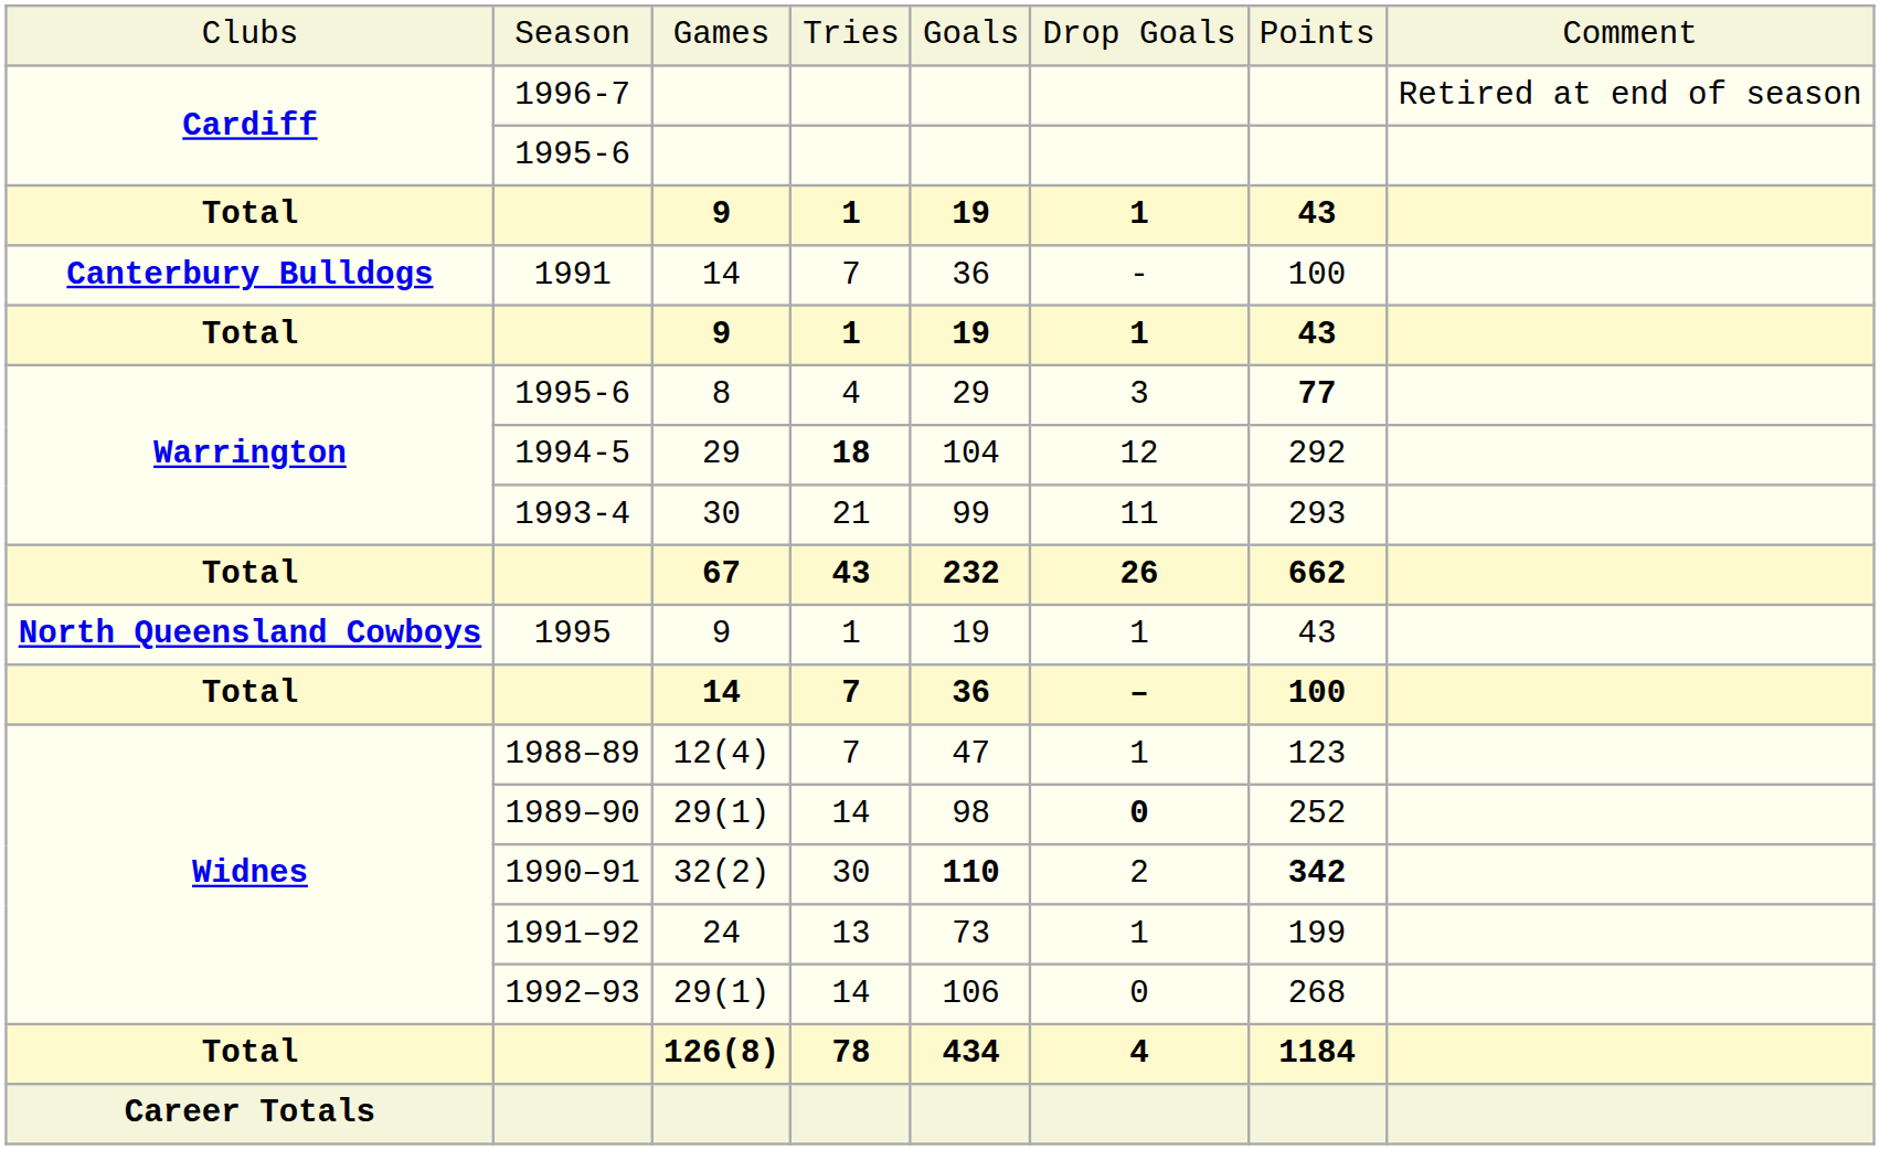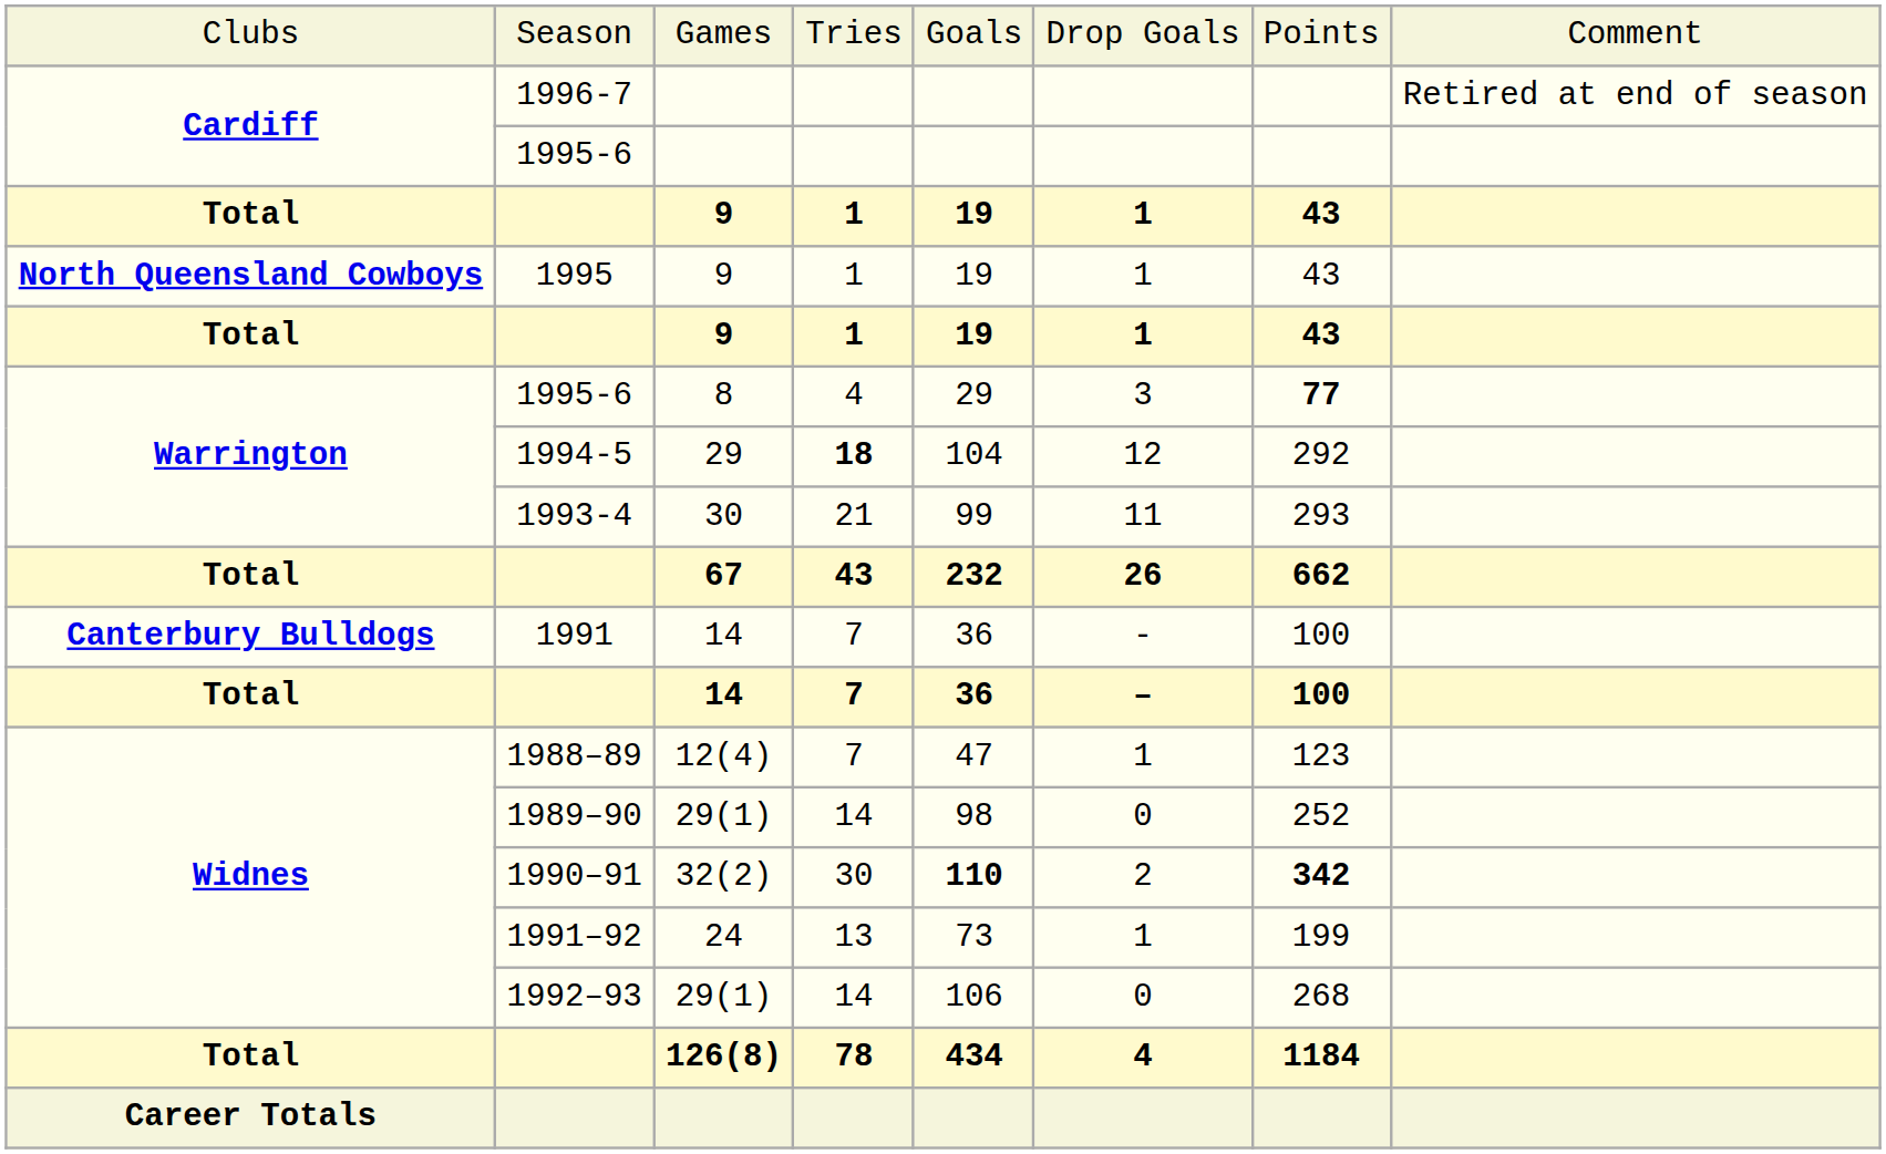 <table border="1" cellpadding="4" cellspacing="2" style="margin:auto; background:ivory; font-size:95%; border:1px #aaa solid; border-collapse:collapse; clear:center;">
 <tr style="background:beige; text-align:center;">
 <td>Clubs</td>
 <td>Season</td>
 <td>Games</td>
 <td>Tries</td>
 <td>Goals</td>
 <td>Drop Goals</td>
 <td>Points</td>
 <td>Comment</td>
 </tr>
 <tr style="text-align:center;">
 <td rowspan="2"><strong><a href='#'>Cardiff</a></strong></td>
 <td>1996-7</td>
 <td style="text-align:center;"></td>
 <td style="text-align:center;"></td>
 <td style="text-align:center;"></td>
 <td style="text-align:center;"></td>
 <td style="text-align:center;"></td>
 <td>Retired at end of season</td>
 </tr>
 <tr style="text-align:center;">
 <td>1995-6</td>
 <td style="text-align:center;"></td>
 <td style="text-align:center;"></td>
 <td style="text-align:center;"></td>
 <td style="text-align:center;"></td>
 <td style="text-align:center;"></td>
 <td style="text-align:center;"></td>
 </tr>
 <tr style="background:lemonchiffon">
 <th>Total</th>
 <th></th>
 <th>9</th>
 <th>1</th>
 <th>19</th>
 <th>1</th>
 <th>43</th>
 <th></th>
 </tr>
 <tr style="text-align:center;">
-<td><strong><a href='#'>Canterbury Bulldogs</a></strong></td>
-<td>1991</td>
-<td>14</td>
-<td>7</td>
-<td>36</td>
-<td>-</td>
-<td>100</td>
+<td><strong><a href='#'>North Queensland Cowboys</a></strong></td>
+<td>1995</td>
+<td>9</td>
+<td>1</td>
+<td>19</td>
+<td>1</td>
+<td>43</td>
 <td style="text-align:center;"></td>
 </tr>
 <tr style="background:lemonchiffon">
 <th>Total</th>
 <th></th>
 <th>9</th>
 <th>1</th>
 <th>19</th>
 <th>1</th>
 <th>43</th>
 <th></th>
 </tr>
 <tr style="text-align:center;">
 <td rowspan="3"><strong><a href='#'>Warrington</a></strong></td>
 <td>1995-6</td>
 <td>8</td>
 <td>4</td>
 <td>29</td>
 <td>3</td>
 <td><strong>77</strong></td>
 <td style="text-align:center;"></td>
 </tr>
 <tr style="text-align:center;">
 <td>1994-5</td>
 <td>29</td>
 <td><strong>18</strong></td>
 <td>104</td>
 <td>12</td>
 <td>292</td>
 <td style="text-align:center;"></td>
 </tr>
 <tr style="text-align:center;">
 <td>1993-4</td>
 <td>30</td>
 <td>21</td>
 <td>99</td>
 <td>11</td>
 <td>293</td>
 <td style="text-align:center;"></td>
 </tr>
 <tr style="background:lemonchiffon">
 <th>Total</th>
 <th></th>
 <th>67</th>
 <th>43</th>
 <th>232</th>
 <th>26</th>
 <th>662</th>
 <th></th>
 </tr>
 <tr style="text-align:center;">
-<td><strong><a href='#'>North Queensland Cowboys</a></strong></td>
-<td>1995</td>
-<td>9</td>
-<td>1</td>
-<td>19</td>
-<td>1</td>
-<td>43</td>
+<td><strong><a href='#'>Canterbury Bulldogs</a></strong></td>
+<td>1991</td>
+<td>14</td>
+<td>7</td>
+<td>36</td>
+<td>-</td>
+<td>100</td>
 <td style="text-align:center;"></td>
 </tr>
 <tr style="background:lemonchiffon">
 <th>Total</th>
 <th></th>
 <th>14</th>
 <th>7</th>
 <th>36</th>
 <th>–</th>
 <th>100</th>
 <th></th>
 </tr>
 <tr style="text-align:center;">
 <td rowspan="5"><strong><a href='#'>Widnes</a></strong></td>
 <td>1988–89</td>
 <td>12(4)</td>
 <td>7</td>
 <td>47</td>
 <td>1</td>
 <td>123</td>
 <td style="text-align:center;"></td>
 </tr>
 <tr style="text-align:center;">
 <td>1989–90</td>
 <td>29(1)</td>
 <td>14</td>
 <td>98</td>
-<td><strong>0</strong></td>
+<td>0</td>
 <td>252</td>
 <td style="text-align:center;"></td>
 </tr>
 <tr style="text-align:center;">
 <td>1990–91</td>
 <td>32(2)</td>
 <td>30</td>
 <td><strong>110</strong></td>
 <td>2</td>
 <td><strong>342</strong></td>
 <td style="text-align:center;"></td>
 </tr>
 <tr style="text-align:center;">
 <td>1991–92</td>
 <td>24</td>
 <td>13</td>
 <td>73</td>
 <td>1</td>
 <td>199</td>
 <td style="text-align:center;"></td>
 </tr>
 <tr style="text-align:center;">
 <td>1992–93</td>
 <td>29(1)</td>
 <td>14</td>
 <td>106</td>
 <td>0</td>
 <td>268</td>
 <td style="text-align:center;"></td>
 </tr>
 <tr style="background:lemonchiffon">
 <th>Total</th>
 <th></th>
 <th>126(8)</th>
 <th>78</th>
 <th>434</th>
 <th>4</th>
 <th>1184</th>
 <th></th>
 </tr>
 <tr>
 <th style="background:beige">Career Totals</th>
 <th style="background:beige;"></th>
 <th style="background:beige"></th>
 <th style="background:beige"></th>
 <th style="background:beige"></th>
 <th style="background:beige"></th>
 <th style="background:beige"></th>
 <th style="background:beige"></th>
 </tr>
 </table>
